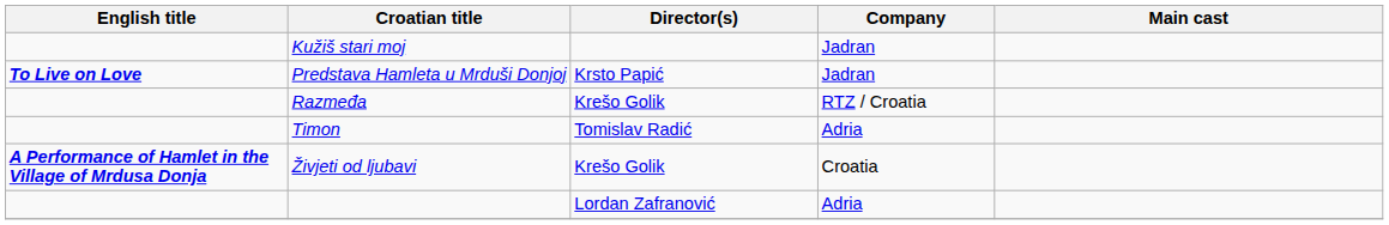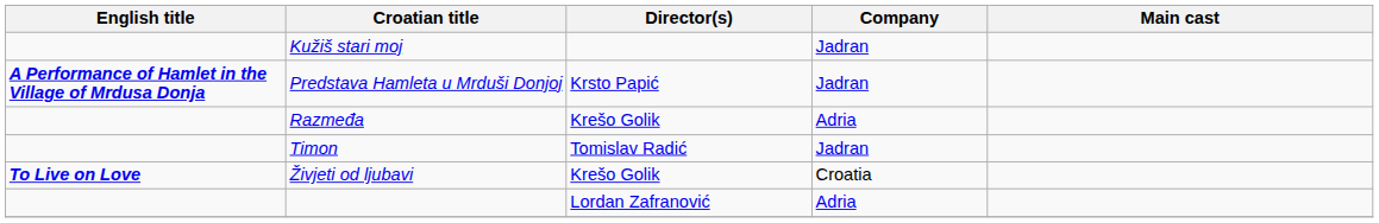 <table class="wikitable" width= "100%">
 <tr>
 <th width=16%>English title</th>
 <th width=16%>Croatian title</th>
 <th width=14%>Director(s)</th>
 <th width=10%>Company</th>
 <th width=22%>Main cast</th>
 </tr>
 <tr>
 <td><strong><em> </em></strong></td>
 <td><em><a href='#'>Kužiš stari moj</a></em></td>
 <td></td>
 <td><a href='#'>Jadran</a></td>
 <td></td>
 </tr>
 <tr>
-<td><strong><em><a href='#'>To Live on Love</a></em></strong></td>
+<td><strong><em><a href='#'>A Performance of Hamlet in the Village of Mrdusa Donja</a></em></strong></td>
 <td><em><a href='#'>Predstava Hamleta u Mrduši Donjoj</a></em></td>
 <td><a href='#'>Krsto Papić</a></td>
 <td><a href='#'>Jadran</a></td>
 <td></td>
 </tr>
 <tr>
 <td><strong><em> </em></strong></td>
 <td><em><a href='#'>Razmeđa</a></em></td>
 <td><a href='#'>Krešo Golik</a></td>
-<td><a href='#'>RTZ</a> / Croatia</td>
+<td><a href='#'>Adria</a></td>
 <td></td>
 </tr>
 <tr>
 <td><strong><em> </em></strong></td>
 <td><em><a href='#'>Timon</a></em></td>
 <td><a href='#'>Tomislav Radić</a></td>
-<td><a href='#'>Adria</a></td>
+<td><a href='#'>Jadran</a></td>
 <td></td>
 </tr>
 <tr>
-<td><strong><em><a href='#'>A Performance of Hamlet in the Village of Mrdusa Donja</a></em></strong></td>
+<td><strong><em><a href='#'>To Live on Love</a></em></strong></td>
 <td><em><a href='#'>Živjeti od ljubavi</a></em></td>
 <td><a href='#'>Krešo Golik</a></td>
 <td>Croatia</td>
 <td></td>
 </tr>
 <tr>
 <td></td>
 <td></td>
 <td><a href='#'>Lordan Zafranović</a></td>
 <td><a href='#'>Adria</a></td>
 <td></td>
 </tr>
 <tr>
 </tr>
 </table>
